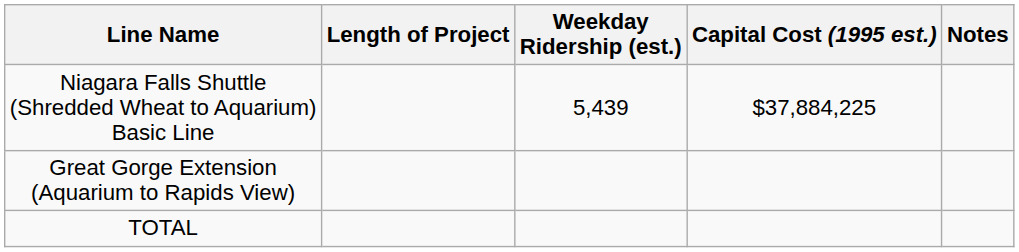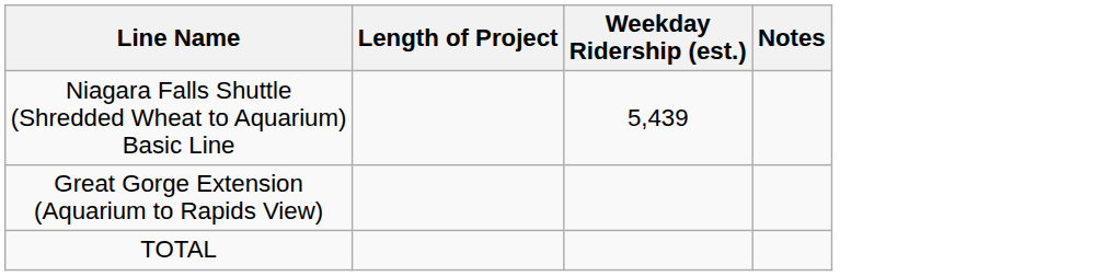 <table class="wikitable sortable">
 <tr>
 <th>Line Name</th>
 <th>Length of Project</th>
 <th>Weekday<br>Ridership (est.)</th>
-<th>Capital Cost <em>(1995 est.)</em></th>
 <th>Notes</th>
 </tr>
 <tr align="center">
 <td>Niagara Falls Shuttle<br>(Shredded Wheat to Aquarium)<br>Basic Line</td>
 <td></td>
 <td>5,439</td>
-<td>$37,884,225</td>
 <td></td>
 </tr>
 <tr align="center">
 <td>Great Gorge Extension<br>(Aquarium to Rapids View)</td>
-<td></td>
 <td></td>
 <td></td>
 <td></td>
 </tr>
 <tr align="center">
 <td>TOTAL</td>
 <td></td>
 <td></td>
 <td></td>
-<td></td>
 </tr>
 </table>
